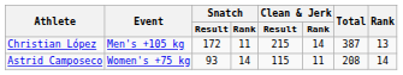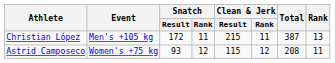 <table class="wikitable" style="font-size:90%">
 <tr>
 <th rowspan="2">Athlete</th>
 <th rowspan="2">Event</th>
 <th colspan="2">Snatch</th>
 <th colspan="2">Clean & Jerk</th>
 <th rowspan="2">Total</th>
 <th rowspan="2">Rank</th>
 </tr>
 <tr style="font-size:95%">
 <th>Result</th>
 <th>Rank</th>
 <th>Result</th>
 <th>Rank</th>
 </tr>
 <tr align=center>
 <td align=left><a href='#'>Christian López</a></td>
 <td align=left><a href='#'>Men's +105 kg</a></td>
 <td>172</td>
 <td>11</td>
 <td>215</td>
-<td>14</td>
+<td>11</td>
 <td>387</td>
 <td>13</td>
 </tr>
 <tr align=center>
 <td align=left><a href='#'>Astrid Camposeco</a></td>
 <td align=left><a href='#'>Women's +75 kg</a></td>
 <td>93</td>
-<td>14</td>
+<td>12</td>
 <td>115</td>
+<td>12</td>
+<td>208</td>
 <td>11</td>
-<td>208</td>
-<td>14</td>
 </tr>
 </table>
